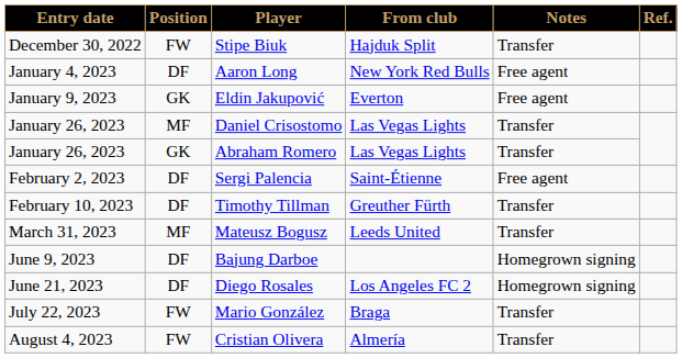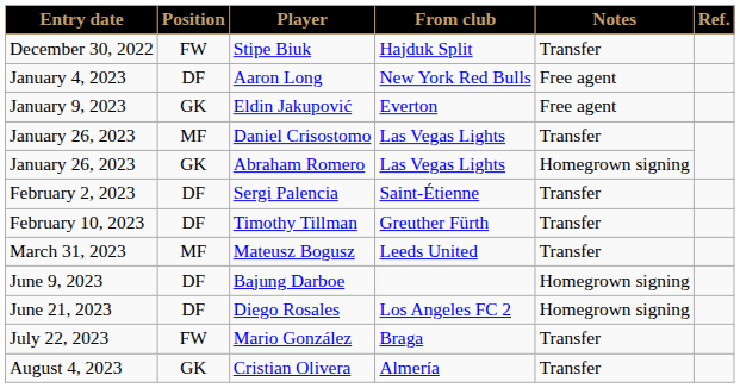 <table class="wikitable sortable">
 <tr>
 <th style="background:#000000; color:#C39E6D; border:1px solid #C39E6D;">Entry date</th>
 <th style="background:#000000; color:#C39E6D; border:1px solid #C39E6D;">Position</th>
 <th style="background:#000000; color:#C39E6D; border:1px solid #C39E6D;">Player</th>
 <th style="background:#000000; color:#C39E6D; border:1px solid #C39E6D;">From club</th>
 <th style="background:#000000; color:#C39E6D; border:1px solid #C39E6D;">Notes</th>
 <th style="background:#000000; color:#C39E6D; border:1px solid #C39E6D;">Ref.</th>
 </tr>
 <tr>
 <td>December 30, 2022</td>
 <td style="text-align:center;">FW</td>
 <td style="text-align:left;"> <a href='#'>Stipe Biuk</a></td>
 <td style="text-align:left;"> <a href='#'>Hajduk Split</a></td>
 <td>Transfer</td>
 <td></td>
 </tr>
 <tr>
 <td>January 4, 2023</td>
 <td style="text-align:center;">DF</td>
 <td style="text-align:left;"> <a href='#'>Aaron Long</a></td>
 <td style="text-align:left;"> <a href='#'>New York Red Bulls</a></td>
 <td>Free agent</td>
 <td></td>
 </tr>
 <tr>
 <td>January 9, 2023</td>
 <td style="text-align:center;">GK</td>
 <td style="text-align:left;"> <a href='#'>Eldin Jakupović</a></td>
 <td style="text-align:left;"> <a href='#'>Everton</a></td>
 <td>Free agent</td>
 <td></td>
 </tr>
 <tr>
 <td>January 26, 2023</td>
 <td style="text-align:center;">MF</td>
 <td style="text-align:left;"> <a href='#'>Daniel Crisostomo</a></td>
 <td style="text-align:left;"> <a href='#'>Las Vegas Lights</a></td>
 <td>Transfer</td>
 <td rowspan=2></td>
 </tr>
 <tr>
 <td>January 26, 2023</td>
 <td style="text-align:center;">GK</td>
 <td style="text-align:left;"> <a href='#'>Abraham Romero</a></td>
 <td style="text-align:left;"> <a href='#'>Las Vegas Lights</a></td>
-<td>Transfer</td>
+<td>Homegrown signing</td>
 </tr>
 <tr>
 <td>February 2, 2023</td>
 <td style="text-align:center;">DF</td>
 <td style="text-align:left;"> <a href='#'>Sergi Palencia</a></td>
 <td style="text-align:left;"> <a href='#'>Saint-Étienne</a></td>
-<td>Free agent</td>
+<td>Transfer</td>
 <td></td>
 </tr>
 <tr>
 <td>February 10, 2023</td>
 <td style="text-align:center;">DF</td>
 <td style="text-align:left;"> <a href='#'>Timothy Tillman</a></td>
 <td style="text-align:left;"> <a href='#'>Greuther Fürth</a></td>
 <td>Transfer</td>
 <td></td>
 </tr>
 <tr>
 <td>March 31, 2023</td>
 <td style="text-align:center;">MF</td>
 <td style="text-align:left;"> <a href='#'>Mateusz Bogusz</a></td>
 <td style="text-align:left;"> <a href='#'>Leeds United</a></td>
 <td>Transfer</td>
 <td></td>
 </tr>
 <tr>
 <td>June 9, 2023</td>
 <td style="text-align:center;">DF</td>
 <td style="text-align:left;"> <a href='#'>Bajung Darboe</a></td>
 <td style="text-align:left;"></td>
 <td>Homegrown signing</td>
 <td></td>
 </tr>
 <tr>
 <td>June 21, 2023</td>
 <td style="text-align:center;">DF</td>
 <td style="text-align:left;"> <a href='#'>Diego Rosales</a></td>
 <td style="text-align:left;"> <a href='#'>Los Angeles FC 2</a></td>
 <td>Homegrown signing</td>
 <td></td>
 </tr>
 <tr>
 <td>July 22, 2023</td>
 <td style="text-align:center;">FW</td>
 <td style="text-align:left;"> <a href='#'>Mario González</a></td>
 <td style="text-align:left;"> <a href='#'>Braga</a></td>
 <td>Transfer</td>
 <td></td>
 </tr>
 <tr>
 <td>August 4, 2023</td>
-<td style="text-align:center;">FW</td>
+<td style="text-align:center;">GK</td>
 <td style="text-align:left;"> <a href='#'>Cristian Olivera</a></td>
 <td style="text-align:left;"> <a href='#'>Almería</a></td>
 <td>Transfer</td>
 <td></td>
 </tr>
 </table>
